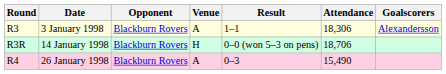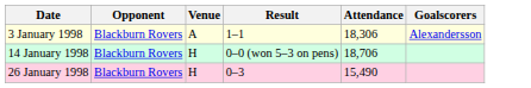 <table class="wikitable">
 <tr>
-<th>Round</th>
 <th>Date</th>
 <th>Opponent</th>
 <th>Venue</th>
 <th>Result</th>
 <th>Attendance</th>
 <th>Goalscorers</th>
 </tr>
 <tr style="background:#ffd;">
-<td>R3</td>
 <td>3 January 1998</td>
 <td><a href='#'>Blackburn Rovers</a></td>
 <td>A</td>
 <td>1–1</td>
 <td>18,306</td>
 <td><a href='#'>Alexandersson</a></td>
 </tr>
 <tr style="background:#d0ffe3;">
-<td>R3R</td>
 <td>14 January 1998</td>
 <td><a href='#'>Blackburn Rovers</a></td>
 <td>H</td>
 <td>0–0 (won 5–3 on pens)</td>
 <td>18,706</td>
 <td></td>
 </tr>
 <tr style="background:#ffd0e3;">
-<td>R4</td>
 <td>26 January 1998</td>
 <td><a href='#'>Blackburn Rovers</a></td>
-<td>A</td>
+<td>H</td>
 <td>0–3</td>
 <td>15,490</td>
 <td></td>
 </tr>
 </table>
